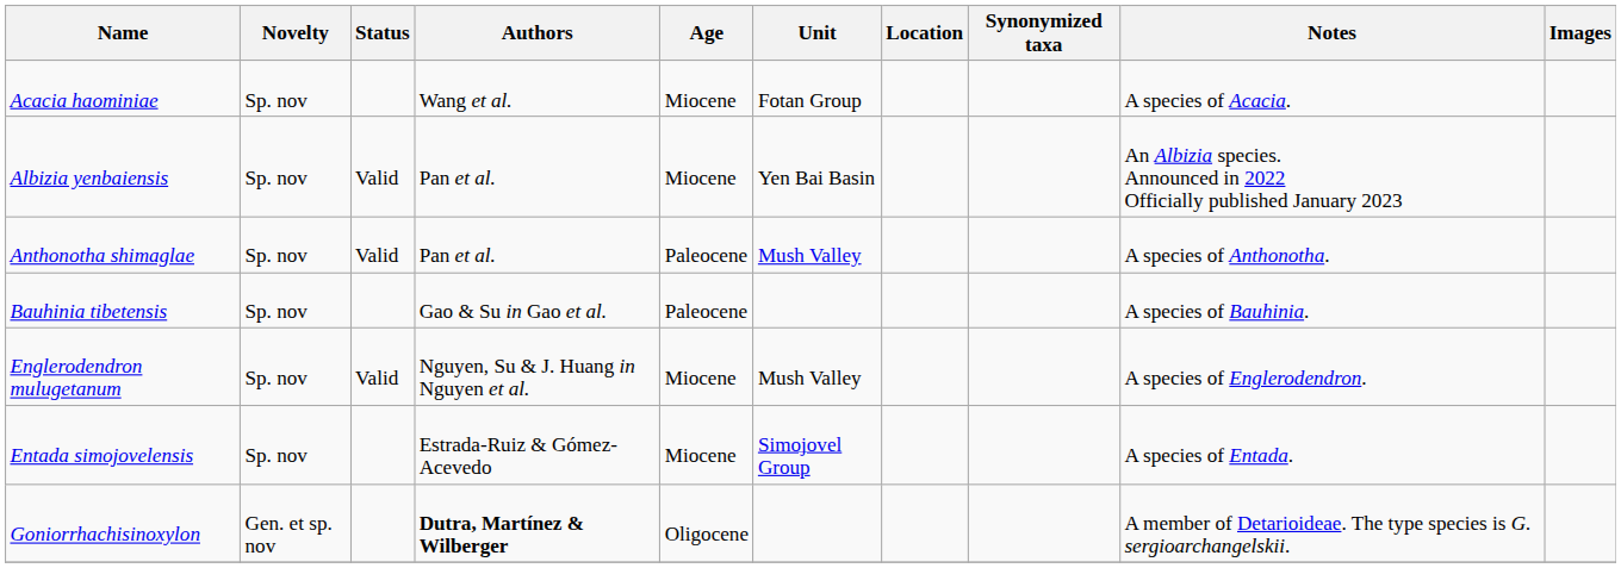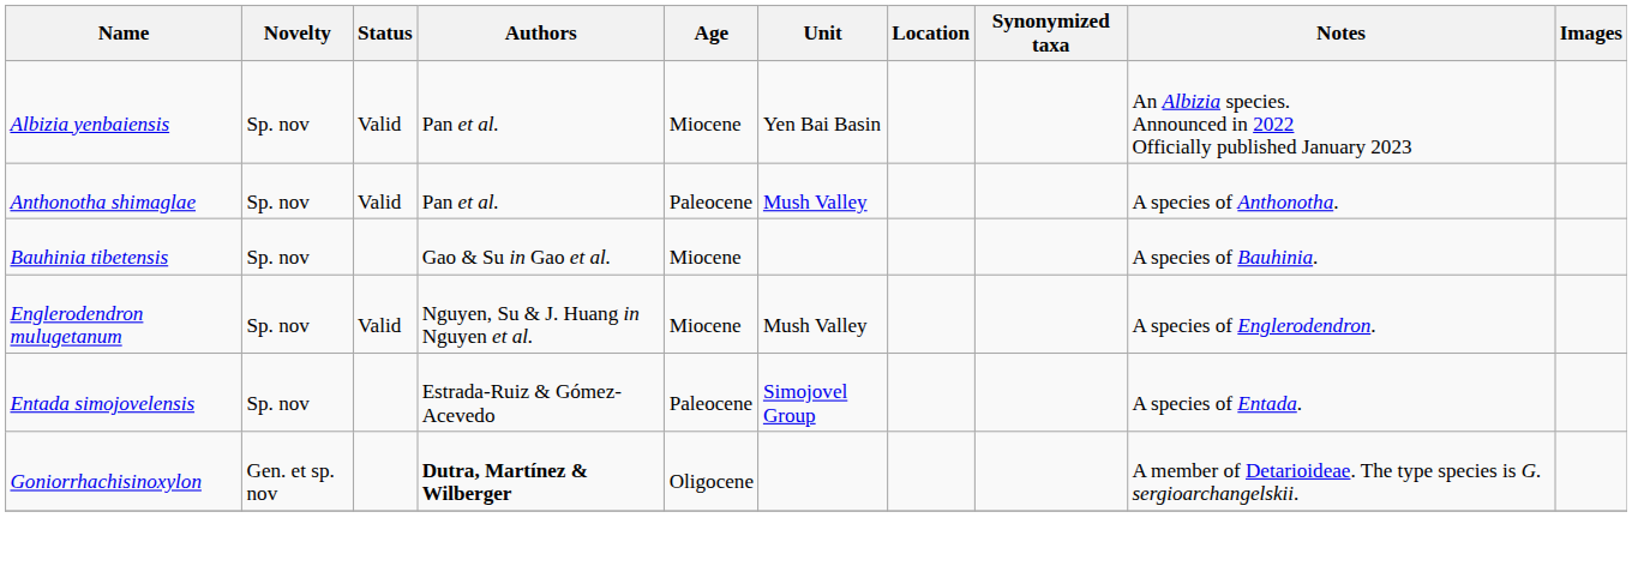 <table class="wikitable sortable" align="center" width="100%">
 <tr>
 <th>Name</th>
 <th>Novelty</th>
 <th>Status</th>
 <th>Authors</th>
 <th>Age</th>
 <th>Unit</th>
 <th>Location</th>
 <th>Synonymized taxa</th>
 <th>Notes</th>
 <th>Images</th>
-</tr>
-<tr>
-<td><br><em><a href='#'>Acacia haominiae</a></em></td>
-<td><br>Sp. nov</td>
-<td></td>
-<td><br>Wang <em>et al.</em></td>
-<td><br>Miocene</td>
-<td><br>Fotan Group</td>
-<td><br></td>
-<td></td>
-<td><br>A species of <em><a href='#'>Acacia</a></em>.</td>
-<td></td>
 </tr>
 <tr>
 <td><br><em><a href='#'>Albizia yenbaiensis</a></em></td>
 <td><br>Sp. nov</td>
 <td><br>Valid</td>
 <td><br>Pan <em>et al.</em></td>
 <td><br>Miocene</td>
 <td><br>Yen Bai Basin</td>
 <td><br></td>
 <td></td>
 <td><br>An <em><a href='#'>Albizia</a></em> species.<br>Announced in <a href='#'>2022</a><br>Officially published January 2023</td>
 <td></td>
 </tr>
 <tr>
 <td><br><em><a href='#'>Anthonotha shimaglae</a></em></td>
 <td><br>Sp. nov</td>
 <td><br>Valid</td>
 <td><br>Pan <em>et al.</em></td>
 <td><br>Paleocene</td>
 <td><br><a href='#'>Mush Valley</a></td>
 <td><br></td>
 <td></td>
 <td><br>A species of <em><a href='#'>Anthonotha</a></em>.</td>
 <td></td>
 </tr>
 <tr>
 <td><br><em><a href='#'>Bauhinia tibetensis</a></em></td>
 <td><br>Sp. nov</td>
 <td></td>
 <td><br>Gao & Su <em>in</em> Gao <em>et al.</em></td>
-<td><br>Paleocene</td>
+<td><br>Miocene</td>
 <td></td>
 <td><br></td>
 <td></td>
 <td><br>A species of <em><a href='#'>Bauhinia</a></em>.</td>
 <td></td>
 </tr>
 <tr>
 <td><br><em><a href='#'>Englerodendron mulugetanum</a></em></td>
 <td><br>Sp. nov</td>
 <td><br>Valid</td>
 <td><br>Nguyen, Su & J. Huang <em>in</em> Nguyen <em>et al.</em></td>
 <td><br>Miocene</td>
 <td><br>Mush Valley</td>
 <td><br></td>
 <td></td>
 <td><br>A species of <em><a href='#'>Englerodendron</a></em>.</td>
 <td></td>
 </tr>
 <tr>
 <td><br><em><a href='#'>Entada simojovelensis</a></em></td>
 <td><br>Sp. nov</td>
 <td></td>
 <td><br>Estrada-Ruiz & Gómez-Acevedo</td>
-<td><br>Miocene</td>
+<td><br>Paleocene</td>
 <td><br><a href='#'>Simojovel Group</a></td>
 <td><br></td>
 <td></td>
 <td><br>A species of <em><a href='#'>Entada</a></em>.</td>
 <td></td>
 </tr>
 <tr>
 <td><br><em><a href='#'>Goniorrhachisinoxylon</a></em></td>
 <td><br>Gen. et sp. nov</td>
 <td></td>
 <td><strong><br>Dutra, Martínez & Wilberger</strong></td>
 <td><br>Oligocene</td>
 <td></td>
 <td><br></td>
 <td></td>
 <td><br>A member of <a href='#'>Detarioideae</a>. The type species is <em>G. sergioarchangelskii</em>.</td>
 <td></td>
 </tr>
 <tr>
 </tr>
 </table>
